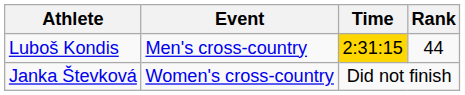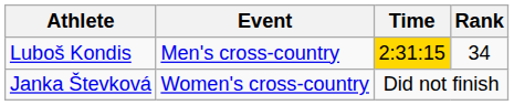 <table class=wikitable style="font-size:90%">
 <tr>
 <th>Athlete</th>
 <th>Event</th>
 <th>Time</th>
 <th>Rank</th>
 </tr>
 <tr align=center>
 <td align=left><a href='#'>Luboš Kondis</a></td>
 <td align=left><a href='#'>Men's cross-country</a></td>
 <td style="background: gold;">2:31:15</td>
-<td>44</td>
+<td>34</td>
 </tr>
 <tr align=center>
 <td align=left><a href='#'>Janka Števková</a></td>
 <td align=left><a href='#'>Women's cross-country</a></td>
 <td colspan=2>Did not finish</td>
 </tr>
 </table>
